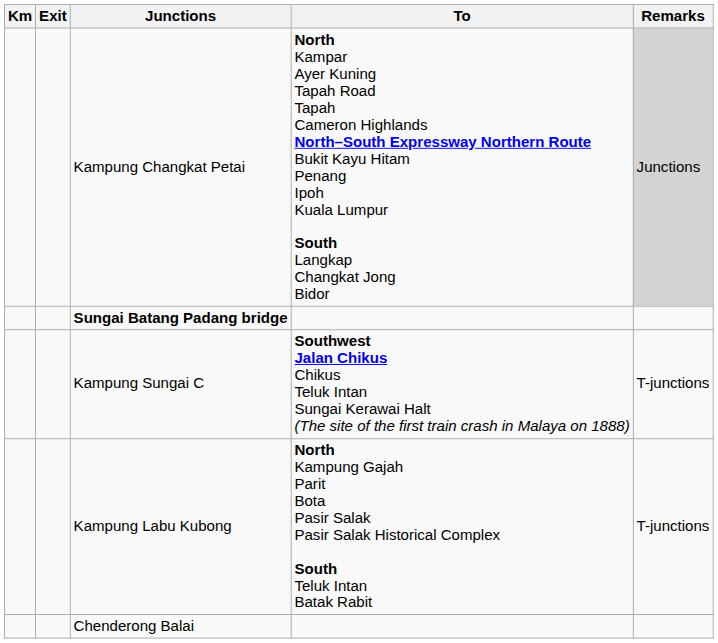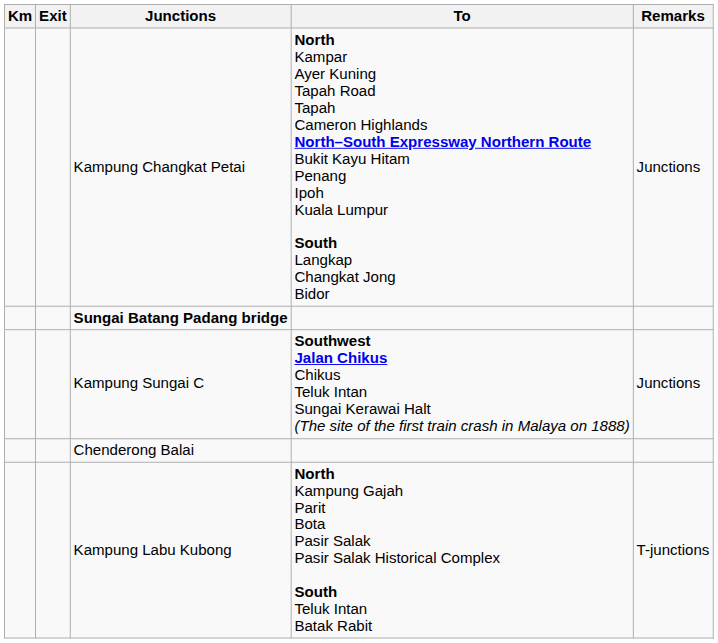 <table class="wikitable">
 <tr>
 <th>Km</th>
 <th>Exit</th>
 <th>Junctions</th>
 <th>To</th>
 <th>Remarks</th>
 </tr>
 <tr>
 <td></td>
 <td></td>
 <td>Kampung Changkat Petai</td>
 <td><strong>North</strong><br>Kampar<br>Ayer Kuning<br>Tapah Road<br>Tapah<br>Cameron Highlands<br> <strong><a href='#'>North–South Expressway Northern Route</a></strong><br>Bukit Kayu Hitam<br>Penang<br>Ipoh<br>Kuala Lumpur<br><br><strong>South</strong><br> Langkap<br> Changkat Jong<br> Bidor</td>
-<td style="background: lightgrey;">Junctions</td>
+<td>Junctions</td>
 </tr>
 <tr>
 <td></td>
 <td></td>
 <td><strong>Sungai Batang Padang bridge</strong></td>
 <td></td>
 <td></td>
 </tr>
 <tr>
 <td></td>
 <td></td>
 <td>Kampung Sungai C</td>
 <td><strong>Southwest</strong><br> <strong><a href='#'>Jalan Chikus</a></strong><br>Chikus<br>Teluk Intan<br>Sungai Kerawai Halt<br><em>(The site of the first train crash in Malaya on 1888)</em></td>
-<td>T-junctions</td>
+<td>Junctions</td>
+</tr>
+<tr>
+<td></td>
+<td></td>
+<td>Chenderong Balai</td>
+<td></td>
+<td></td>
 </tr>
 <tr>
 <td></td>
 <td></td>
 <td>Kampung Labu Kubong</td>
 <td><strong>North</strong><br> Kampung Gajah<br> Parit<br> Bota<br> Pasir Salak<br> Pasir Salak Historical Complex<br><br><strong>South</strong><br> Teluk Intan<br> Batak Rabit</td>
 <td>T-junctions</td>
 </tr>
-<tr>
-<td></td>
-<td></td>
-<td>Chenderong Balai</td>
-<td></td>
-<td></td>
-</tr>
 </table>
